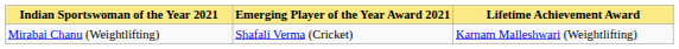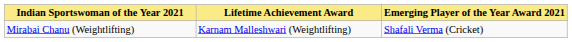 <table class="wikitable" style="font-size:100%">
 <tr>
 <th style="background:#FAEB86;" width="34%">Indian Sportswoman of the Year 2021</th>
+<th style="background:#FAEB86;" width="33%">Lifetime Achievement Award</th>
 <th style="background:#FAEB86;" width="33%">Emerging Player of the Year Award 2021</th>
-<th style="background:#FAEB86;" width="33%">Lifetime Achievement Award</th>
 </tr>
 <tr>
 <td valign="top"><a href='#'>Mirabai Chanu</a> (Weightlifting)</td>
+<td valign="top"><a href='#'>Karnam Malleshwari</a> (Weightlifting)</td>
 <td valign="top"><a href='#'>Shafali Verma</a> (Cricket)</td>
-<td valign="top"><a href='#'>Karnam Malleshwari</a> (Weightlifting)</td>
 </tr>
 </table>
